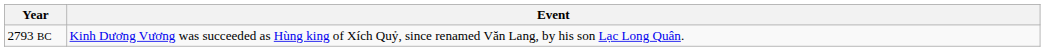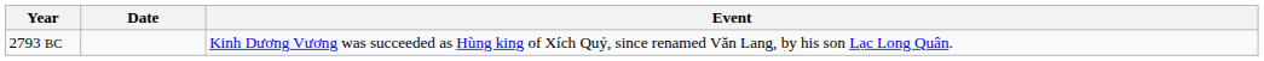 <table class="wikitable" width="100%">
 <tr>
 <th style="width:6%">Year</th>
+<th style="width:10%">Date</th>
 <th>Event</th>
 </tr>
 <tr>
 <td>2793 <small>BC</small></td>
+<td></td>
 <td><a href='#'>Kinh Dương Vương</a> was succeeded as <a href='#'>Hùng king</a> of Xích Quỷ, since renamed Văn Lang, by his son <a href='#'>Lạc Long Quân</a>.</td>
 </tr>
 </table>
